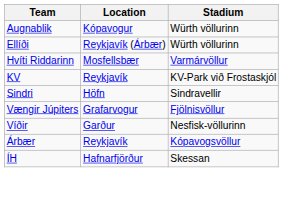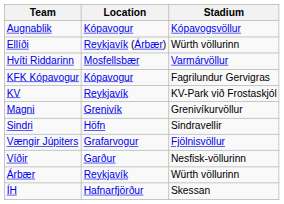 <table class="wikitable sortable">
 <tr>
 <th>Team</th>
 <th>Location</th>
 <th>Stadium</th>
 </tr>
 <tr>
 <td><a href='#'>Augnablik</a></td>
 <td><a href='#'>Kópavogur</a></td>
-<td>Würth völlurinn</td>
+<td><a href='#'>Kópavogsvöllur</a></td>
 </tr>
 <tr>
 <td><a href='#'>Ellíði</a></td>
 <td><a href='#'>Reykjavík</a> (<a href='#'>Árbær</a>)</td>
 <td>Würth völlurinn</td>
 </tr>
 <tr>
 <td><a href='#'>Hvíti Riddarinn</a></td>
 <td><a href='#'>Mosfellsbær</a></td>
 <td><a href='#'>Varmárvöllur</a></td>
 </tr>
 <tr>
+<td><a href='#'>KFK Kópavogur</a></td>
+<td><a href='#'>Kópavogur</a></td>
+<td>Fagrilundur Gervigras</td>
+</tr>
+<tr>
 <td><a href='#'>KV</a></td>
 <td><a href='#'>Reykjavík</a></td>
 <td>KV-Park við Frostaskjól</td>
+</tr>
+<tr>
+<td><a href='#'>Magni</a></td>
+<td><a href='#'>Grenivík</a></td>
+<td>Grenivíkurvöllur</td>
 </tr>
 <tr>
 <td><a href='#'>Sindri</a></td>
 <td><a href='#'>Höfn</a></td>
 <td>Sindravellir</td>
 </tr>
 <tr>
 <td><a href='#'>Vængir Júpiters</a></td>
 <td><a href='#'>Grafarvogur</a></td>
 <td><a href='#'>Fjölnisvöllur</a></td>
 </tr>
 <tr>
 <td><a href='#'>Víðir</a></td>
 <td><a href='#'>Garður</a></td>
 <td>Nesfisk-völlurinn</td>
 </tr>
 <tr>
 <td><a href='#'>Árbær</a></td>
 <td><a href='#'>Reykjavík</a></td>
-<td><a href='#'>Kópavogsvöllur</a></td>
+<td>Würth völlurinn</td>
 </tr>
 <tr>
 <td><a href='#'>ÍH</a></td>
 <td><a href='#'>Hafnarfjörður</a></td>
 <td>Skessan</td>
 </tr>
 </table>
